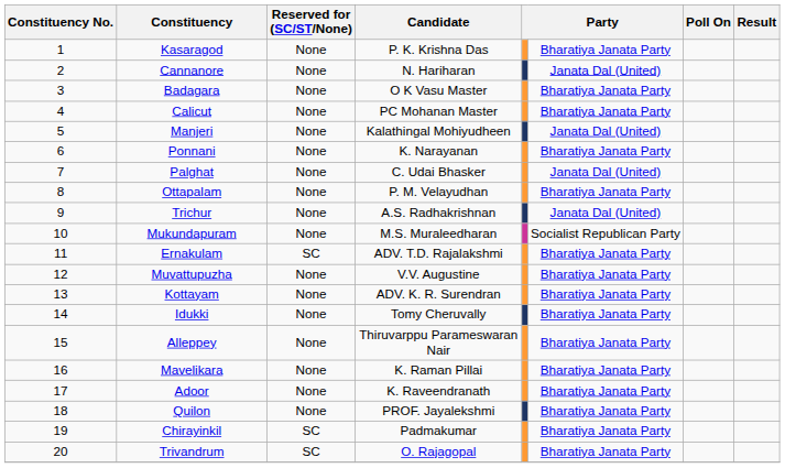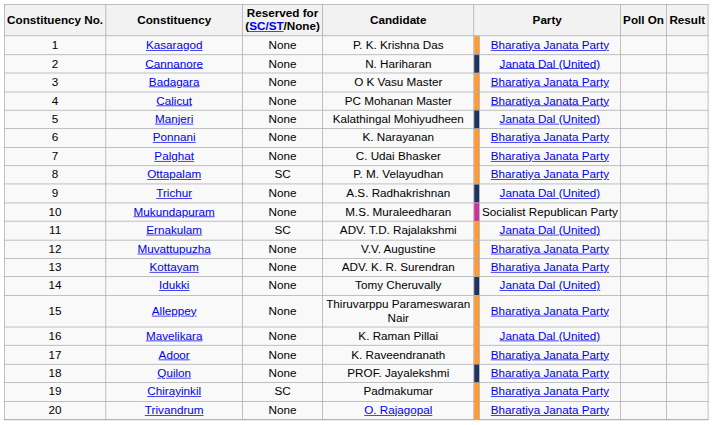 <table class="wikitable sortable" style="text-align:center">
 <tr>
 <th>Constituency No.</th>
 <th style="width:180px;">Constituency</th>
 <th>Reserved for<br>(<a href='#'>SC/ST</a>/None)</th>
 <th style="width:200px;">Candidate</th>
 <th colspan="2">Party</th>
 <th>Poll On</th>
 <th>Result</th>
 </tr>
 <tr>
 <td>1</td>
 <td><a href='#'>Kasaragod</a></td>
 <td>None</td>
 <td>P. K. Krishna Das</td>
 <td bgcolor=#FF9933></td>
 <td><a href='#'>Bharatiya Janata Party</a></td>
 <td></td>
 <td></td>
 </tr>
 <tr>
 <td>2</td>
 <td><a href='#'>Cannanore</a></td>
 <td>None</td>
 <td>N. Hariharan</td>
 <td bgcolor=#1D3463></td>
 <td><a href='#'>Janata Dal (United)</a></td>
 <td></td>
 <td></td>
 </tr>
 <tr>
 <td>3</td>
 <td><a href='#'>Badagara</a></td>
 <td>None</td>
 <td>O K Vasu Master</td>
 <td bgcolor=#FF9933></td>
 <td><a href='#'>Bharatiya Janata Party</a></td>
 <td></td>
 <td></td>
 </tr>
 <tr>
 <td>4</td>
 <td><a href='#'>Calicut</a></td>
 <td>None</td>
 <td>PC Mohanan Master</td>
 <td bgcolor=#FF9933></td>
 <td><a href='#'>Bharatiya Janata Party</a></td>
 <td></td>
 <td></td>
 </tr>
 <tr>
 <td>5</td>
 <td><a href='#'>Manjeri</a></td>
 <td>None</td>
 <td>Kalathingal Mohiyudheen</td>
 <td bgcolor=#1D3463></td>
 <td><a href='#'>Janata Dal (United)</a></td>
 <td></td>
 <td></td>
 </tr>
 <tr>
 <td>6</td>
 <td><a href='#'>Ponnani</a></td>
 <td>None</td>
 <td>K. Narayanan</td>
 <td bgcolor=#FF9933></td>
 <td><a href='#'>Bharatiya Janata Party</a></td>
 <td></td>
 <td></td>
 </tr>
 <tr>
 <td>7</td>
 <td><a href='#'>Palghat</a></td>
 <td>None</td>
 <td>C. Udai Bhasker</td>
 <td bgcolor=#FF9933></td>
-<td><a href='#'>Janata Dal (United)</a></td>
+<td><a href='#'>Bharatiya Janata Party</a></td>
 <td></td>
 <td></td>
 </tr>
 <tr>
 <td>8</td>
 <td><a href='#'>Ottapalam</a></td>
-<td>None</td>
+<td>SC</td>
 <td>P. M. Velayudhan</td>
 <td bgcolor=#FF9933></td>
 <td><a href='#'>Bharatiya Janata Party</a></td>
 <td></td>
 <td></td>
 </tr>
 <tr>
 <td>9</td>
 <td><a href='#'>Trichur</a></td>
 <td>None</td>
 <td>A.S. Radhakrishnan</td>
 <td bgcolor=#1D3463></td>
 <td><a href='#'>Janata Dal (United)</a></td>
 <td></td>
 <td></td>
 </tr>
 <tr>
 <td>10</td>
 <td><a href='#'>Mukundapuram</a></td>
 <td>None</td>
 <td>M.S. Muraleedharan</td>
 <td bgcolor=#CC3399></td>
 <td>Socialist Republican Party</td>
 <td></td>
 <td></td>
 </tr>
 <tr>
 <td>11</td>
 <td><a href='#'>Ernakulam</a></td>
 <td>SC</td>
 <td>ADV. T.D. Rajalakshmi</td>
 <td bgcolor=#FF9933></td>
-<td><a href='#'>Bharatiya Janata Party</a></td>
+<td><a href='#'>Janata Dal (United)</a></td>
 <td></td>
 <td></td>
 </tr>
 <tr>
 <td>12</td>
 <td><a href='#'>Muvattupuzha</a></td>
 <td>None</td>
 <td>V.V. Augustine</td>
 <td bgcolor=#FF9933></td>
 <td><a href='#'>Bharatiya Janata Party</a></td>
 <td></td>
 <td></td>
 </tr>
 <tr>
 <td>13</td>
 <td><a href='#'>Kottayam</a></td>
 <td>None</td>
 <td>ADV. K. R. Surendran</td>
 <td bgcolor=#FF9933></td>
 <td><a href='#'>Bharatiya Janata Party</a></td>
 <td></td>
 <td></td>
 </tr>
 <tr>
 <td>14</td>
 <td><a href='#'>Idukki</a></td>
 <td>None</td>
 <td>Tomy Cheruvally</td>
 <td bgcolor=#1D3463></td>
-<td><a href='#'>Bharatiya Janata Party</a></td>
+<td><a href='#'>Janata Dal (United)</a></td>
 <td></td>
 <td></td>
 </tr>
 <tr>
 <td>15</td>
 <td><a href='#'>Alleppey</a></td>
 <td>None</td>
 <td>Thiruvarppu Parameswaran Nair</td>
 <td bgcolor=#FF9933></td>
 <td><a href='#'>Bharatiya Janata Party</a></td>
 <td></td>
 <td></td>
 </tr>
 <tr>
 <td>16</td>
 <td><a href='#'>Mavelikara</a></td>
 <td>None</td>
 <td>K. Raman Pillai</td>
 <td bgcolor=#FF9933></td>
-<td><a href='#'>Bharatiya Janata Party</a></td>
+<td><a href='#'>Janata Dal (United)</a></td>
 <td></td>
 <td></td>
 </tr>
 <tr>
 <td>17</td>
 <td><a href='#'>Adoor</a></td>
 <td>None</td>
 <td>K. Raveendranath</td>
 <td bgcolor=#FF9933></td>
 <td><a href='#'>Bharatiya Janata Party</a></td>
 <td></td>
 <td></td>
 </tr>
 <tr>
 <td>18</td>
 <td><a href='#'>Quilon</a></td>
 <td>None</td>
 <td>PROF. Jayalekshmi</td>
 <td bgcolor=#1D3463></td>
 <td><a href='#'>Bharatiya Janata Party</a></td>
 <td></td>
 <td></td>
 </tr>
 <tr>
 <td>19</td>
 <td><a href='#'>Chirayinkil</a></td>
 <td>SC</td>
 <td>Padmakumar</td>
 <td bgcolor=#FF9933></td>
 <td><a href='#'>Bharatiya Janata Party</a></td>
 <td></td>
 <td></td>
 </tr>
 <tr>
 <td>20</td>
 <td><a href='#'>Trivandrum</a></td>
-<td>SC</td>
+<td>None</td>
 <td><a href='#'>O. Rajagopal</a></td>
 <td bgcolor=#FF9933></td>
 <td><a href='#'>Bharatiya Janata Party</a></td>
 <td></td>
 <td></td>
 </tr>
 <tr>
 </tr>
 </table>
